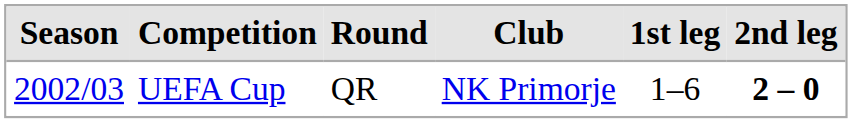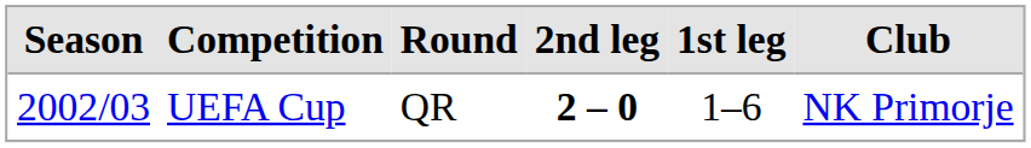 <table align=center cellspacing="0" cellpadding="3" style="border:1px solid #AAAAAA;font-size:90%">
 <tr bgcolor="#E4E4E4">
 <th style="border-bottom:1px solid #AAAAAA">Season</th>
 <th style="border-bottom:1px solid #AAAAAA">Competition</th>
 <th style="border-bottom:1px solid #AAAAAA">Round</th>
+<th style="border-bottom:1px solid #AAAAAA" align="center">2nd leg</th>
+<th style="border-bottom:1px solid #AAAAAA" align="center">1st leg</th>
 <th style="border-bottom:1px solid #AAAAAA">Club</th>
-<th style="border-bottom:1px solid #AAAAAA" align="center">1st leg</th>
-<th style="border-bottom:1px solid #AAAAAA" align="center">2nd leg</th>
 </tr>
 <tr style="background:#FFFFFF;">
 <td><a href='#'>2002/03</a></td>
 <td><a href='#'>UEFA Cup</a></td>
 <td>QR</td>
+<td align="center"><strong>2 – 0</strong></td>
+<td align="center">1–6</td>
 <td> <a href='#'>NK Primorje</a></td>
-<td align="center">1–6</td>
-<td align="center"><strong>2 – 0</strong></td>
 </tr>
 </table>
